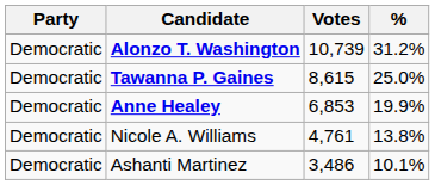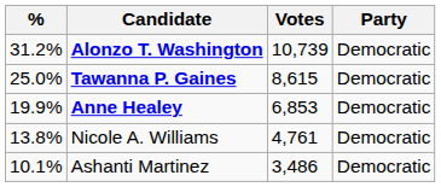 <table class="wikitable">
 <tr>
-<th>Party</th>
+<th>%</th>
 <th>Candidate</th>
 <th>Votes</th>
-<th>%</th>
+<th>Party</th>
 </tr>
 <tr>
-<td>Democratic</td>
+<td>31.2%</td>
 <td><strong><a href='#'>Alonzo T. Washington</a></strong></td>
 <td>10,739</td>
-<td>31.2%</td>
+<td>Democratic</td>
 </tr>
 <tr>
-<td>Democratic</td>
+<td>25.0%</td>
 <td><strong><a href='#'>Tawanna P. Gaines</a></strong></td>
 <td>8,615</td>
-<td>25.0%</td>
+<td>Democratic</td>
 </tr>
 <tr>
-<td>Democratic</td>
+<td>19.9%</td>
 <td><strong><a href='#'>Anne Healey</a></strong></td>
 <td>6,853</td>
-<td>19.9%</td>
+<td>Democratic</td>
 </tr>
 <tr>
-<td>Democratic</td>
+<td>13.8%</td>
 <td>Nicole A. Williams</td>
 <td>4,761</td>
-<td>13.8%</td>
+<td>Democratic</td>
 </tr>
 <tr>
-<td>Democratic</td>
+<td>10.1%</td>
 <td>Ashanti Martinez</td>
 <td>3,486</td>
-<td>10.1%</td>
+<td>Democratic</td>
 </tr>
 </table>
